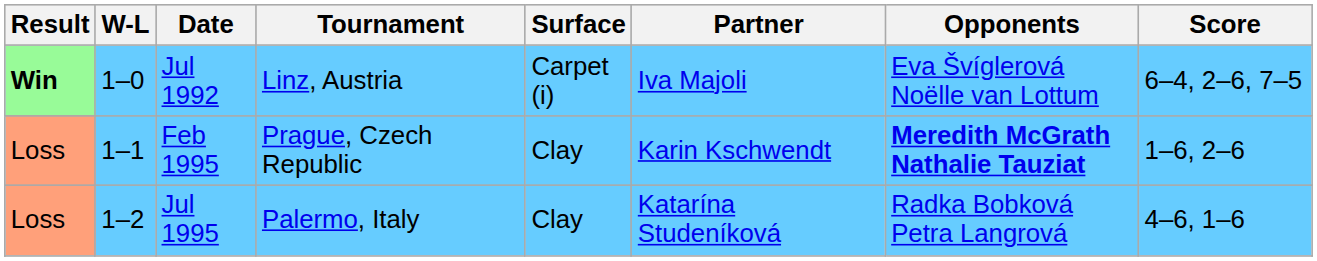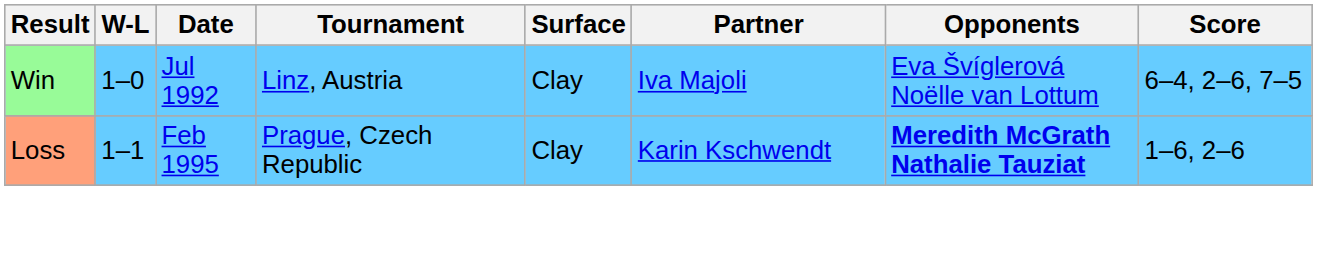 <table class="sortable wikitable">
 <tr>
 <th>Result</th>
 <th style="width:30px">W-L</th>
 <th style="width:55px">Date</th>
 <th style="width:160px">Tournament</th>
 <th style="width:50px">Surface</th>
 <th style="width:150px">Partner</th>
 <th style="width:150px">Opponents</th>
 <th style="width:100px" class="unsortable">Score</th>
 </tr>
 <tr style="background:#6cf;">
-<td style="background:#98fb98;"><strong>Win</strong></td>
+<td style="background:#98fb98;">Win</td>
 <td>1–0</td>
 <td><a href='#'>Jul 1992</a></td>
 <td><a href='#'>Linz</a>, Austria</td>
-<td>Carpet (i)</td>
+<td>Clay</td>
 <td> <a href='#'>Iva Majoli</a></td>
 <td> <a href='#'>Eva Švíglerová</a> <br>  <a href='#'>Noëlle van Lottum</a></td>
 <td>6–4, 2–6, 7–5</td>
 </tr>
 <tr style="background:#6cf;">
 <td style="background:#ffa07a;">Loss</td>
 <td>1–1</td>
 <td><a href='#'>Feb 1995</a></td>
 <td><a href='#'>Prague</a>, Czech Republic</td>
 <td>Clay</td>
 <td> <a href='#'>Karin Kschwendt</a></td>
 <td><strong> <a href='#'>Meredith McGrath</a><br> <a href='#'>Nathalie Tauziat</a></strong></td>
 <td>1–6, 2–6</td>
 </tr>
-<tr bgcolor="66CCFF">
-<td style="background:#ffa07a;">Loss</td>
-<td>1–2</td>
-<td><a href='#'>Jul 1995</a></td>
-<td><a href='#'>Palermo</a>, Italy</td>
-<td>Clay</td>
-<td> <a href='#'>Katarína Studeníková</a></td>
-<td> <a href='#'>Radka Bobková</a> <br>  <a href='#'>Petra Langrová</a></td>
-<td>4–6, 1–6</td>
-</tr>
 </table>
